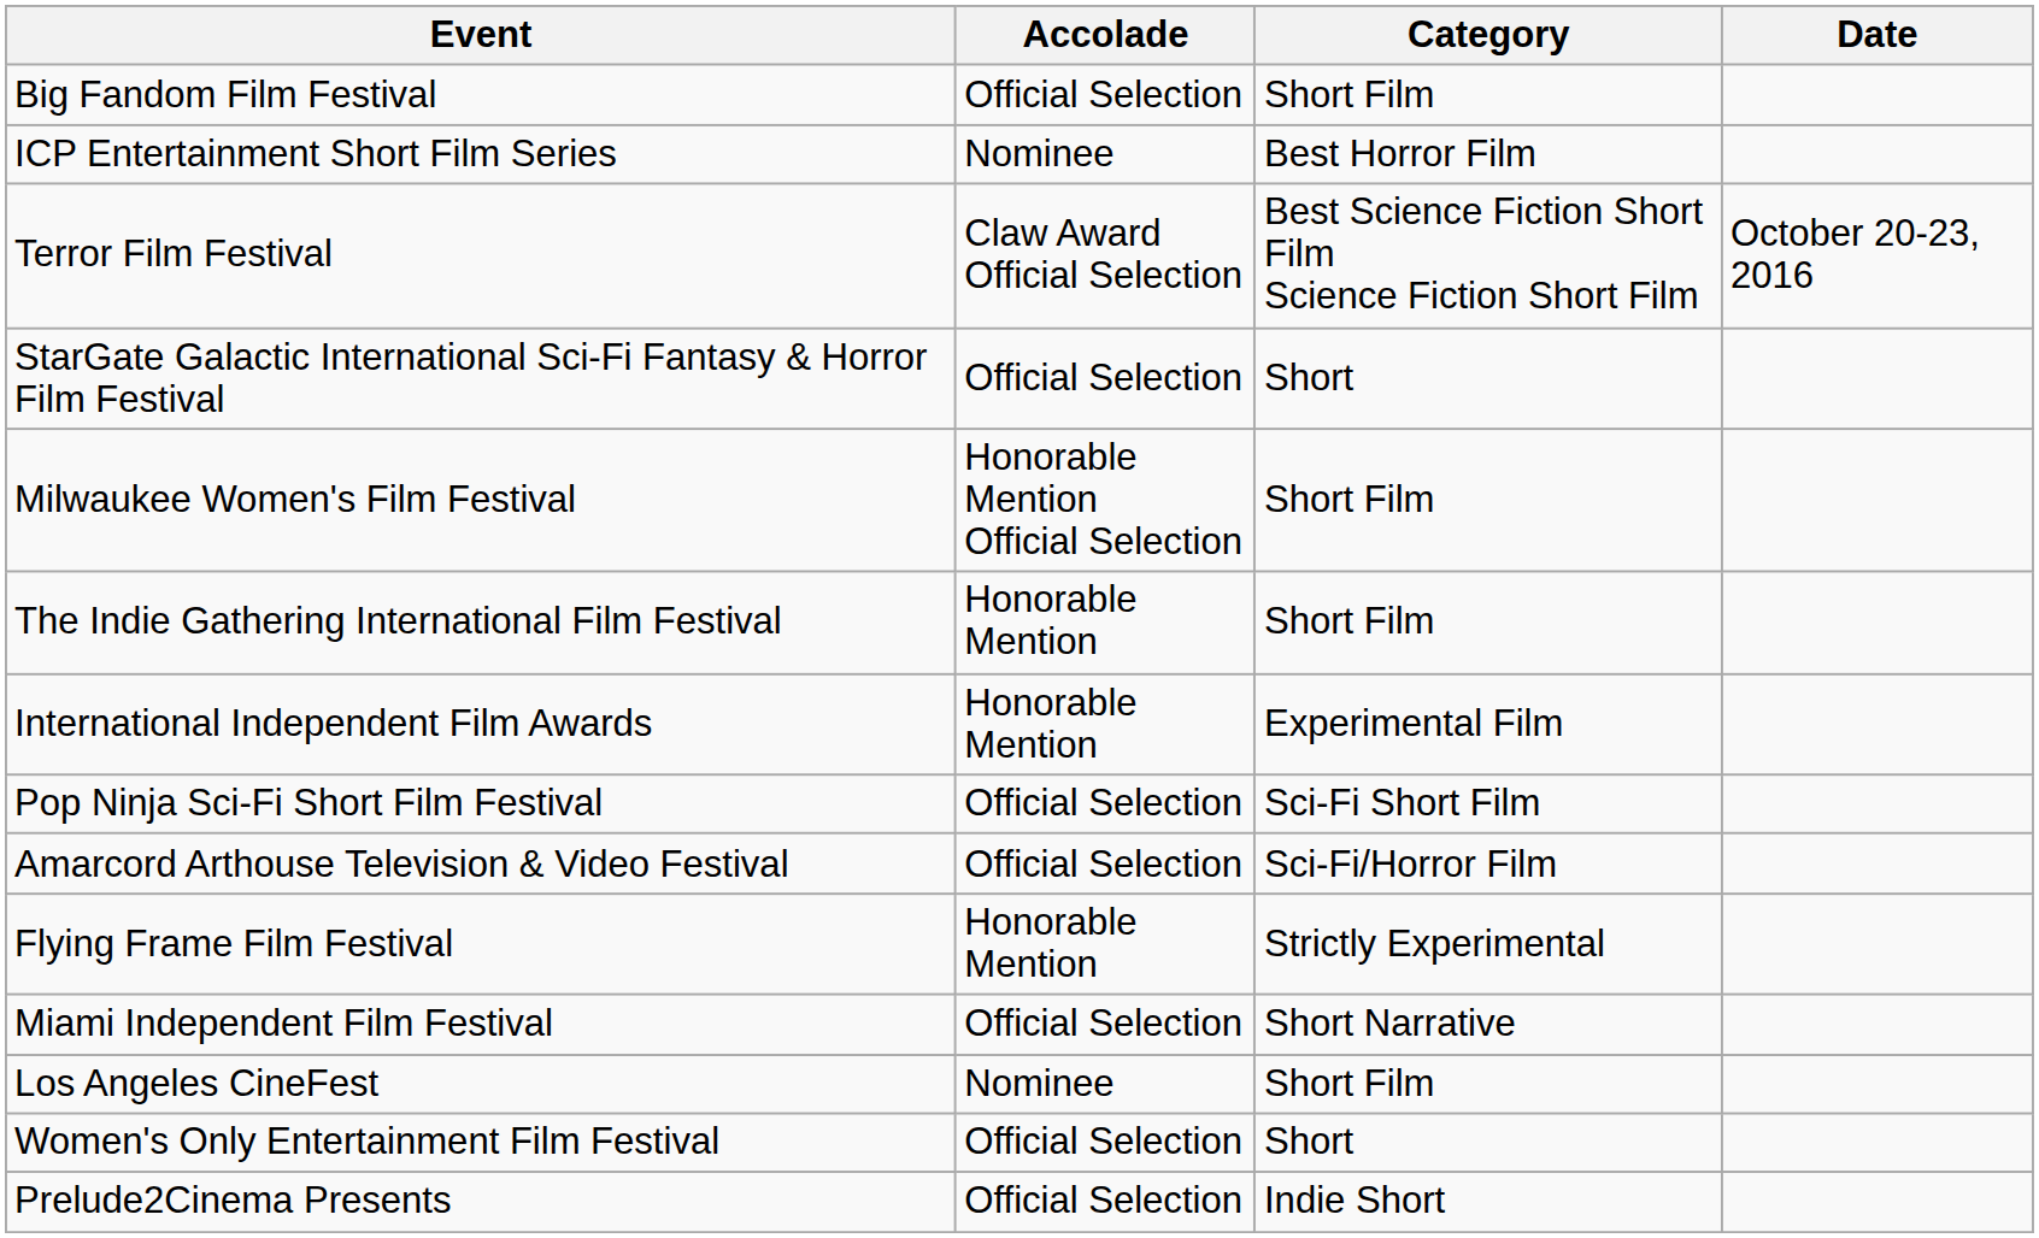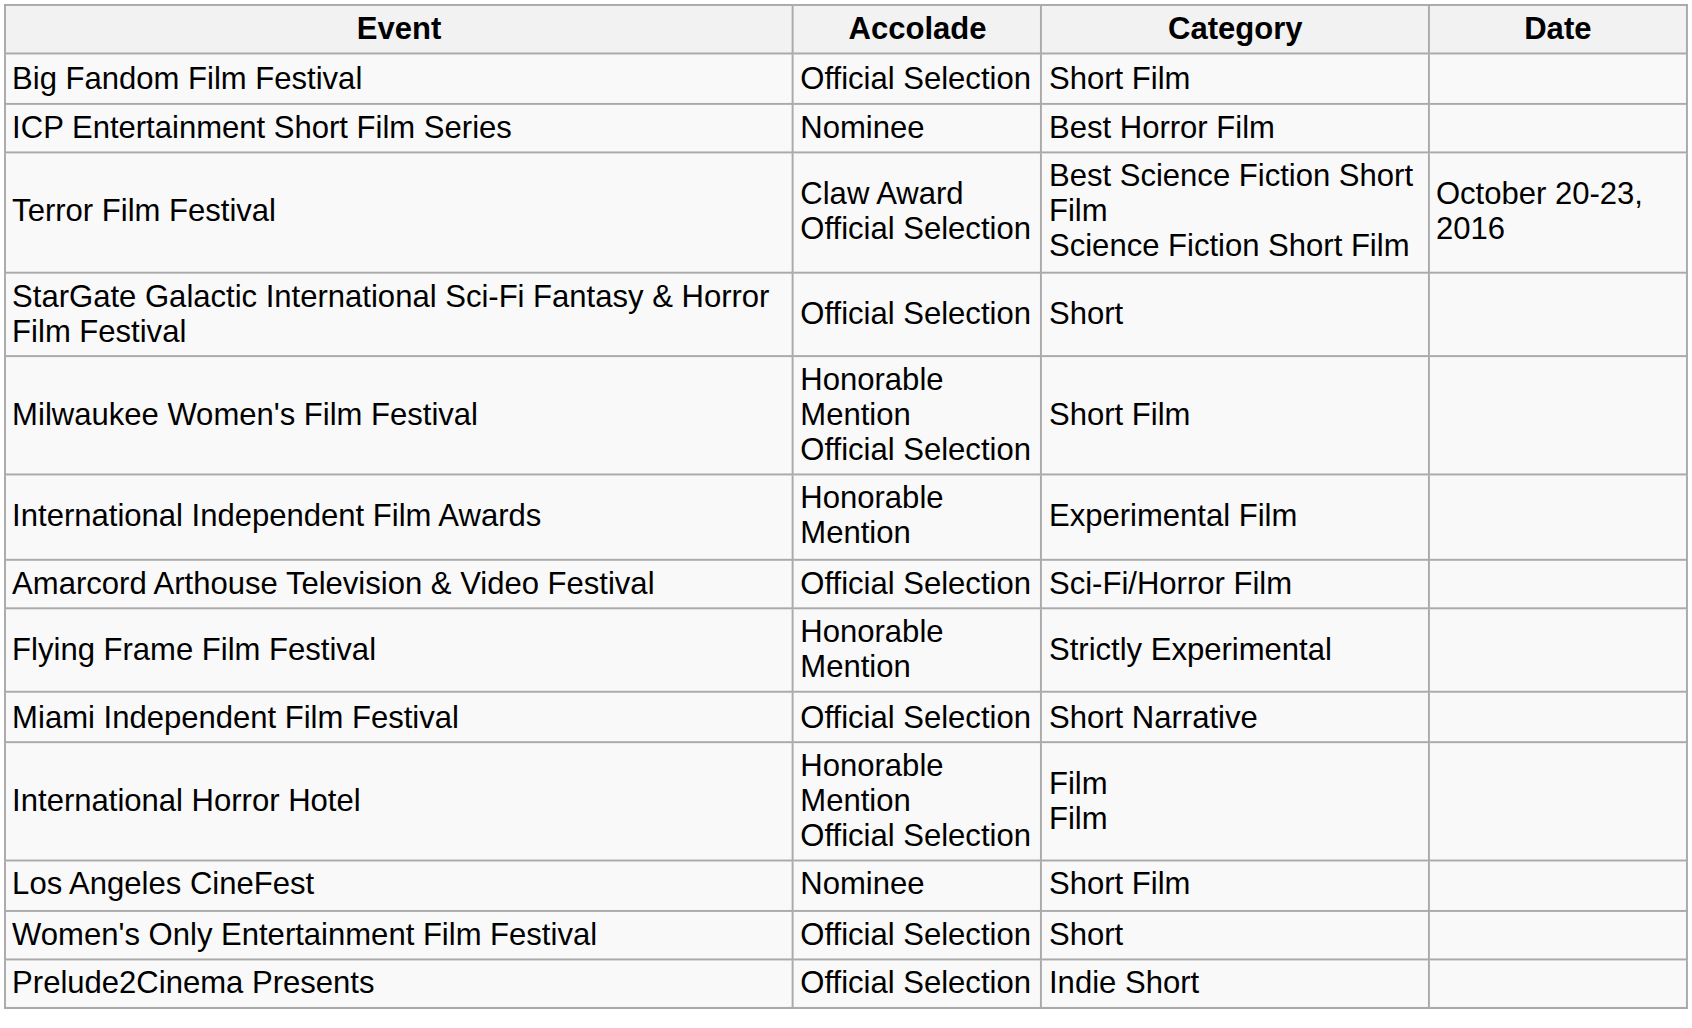 <table class="wikitable sortable">
 <tr>
 <th>Event</th>
 <th>Accolade</th>
 <th>Category</th>
 <th>Date</th>
 </tr>
 <tr>
 <td>Big Fandom Film Festival</td>
 <td>Official Selection</td>
 <td>Short Film</td>
 <td></td>
 </tr>
 <tr>
 <td>ICP Entertainment Short Film Series</td>
 <td>Nominee</td>
 <td>Best Horror Film</td>
 <td></td>
 </tr>
 <tr>
 <td>Terror Film Festival</td>
 <td>Claw Award<br>Official Selection</td>
 <td>Best Science Fiction Short Film<br>Science Fiction Short Film</td>
 <td> October 20-23, 2016</td>
 </tr>
 <tr>
 <td>StarGate Galactic International Sci-Fi Fantasy & Horror Film Festival</td>
 <td>Official Selection</td>
 <td>Short</td>
 <td></td>
 </tr>
 <tr>
 <td>Milwaukee Women's Film Festival</td>
 <td>Honorable Mention<br>Official Selection</td>
 <td>Short Film</td>
 <td></td>
 </tr>
 <tr>
-<td>The Indie Gathering International Film Festival</td>
-<td>Honorable Mention</td>
-<td>Short Film</td>
-<td></td>
-</tr>
-<tr>
 <td>International Independent Film Awards</td>
 <td>Honorable Mention</td>
 <td>Experimental Film</td>
-<td></td>
-</tr>
-<tr>
-<td>Pop Ninja Sci-Fi Short Film Festival</td>
-<td>Official Selection</td>
-<td>Sci-Fi Short Film</td>
 <td></td>
 </tr>
 <tr>
 <td>Amarcord Arthouse Television & Video Festival</td>
 <td>Official Selection</td>
 <td>Sci-Fi/Horror Film</td>
 <td></td>
 </tr>
 <tr>
 <td>Flying Frame Film Festival</td>
 <td>Honorable Mention</td>
 <td>Strictly Experimental</td>
 <td></td>
 </tr>
 <tr>
 <td>Miami Independent Film Festival</td>
 <td>Official Selection</td>
 <td>Short Narrative</td>
+<td></td>
+</tr>
+<tr>
+<td>International Horror Hotel</td>
+<td>Honorable Mention<br>Official Selection</td>
+<td>Film<br>Film</td>
 <td></td>
 </tr>
 <tr>
 <td>Los Angeles CineFest</td>
 <td>Nominee</td>
 <td>Short Film</td>
 <td></td>
 </tr>
 <tr>
 <td>Women's Only Entertainment Film Festival</td>
 <td>Official Selection</td>
 <td>Short</td>
 <td></td>
 </tr>
 <tr>
 <td>Prelude2Cinema Presents</td>
 <td>Official Selection</td>
 <td>Indie Short</td>
 <td></td>
 </tr>
 <tr>
 </tr>
 </table>
